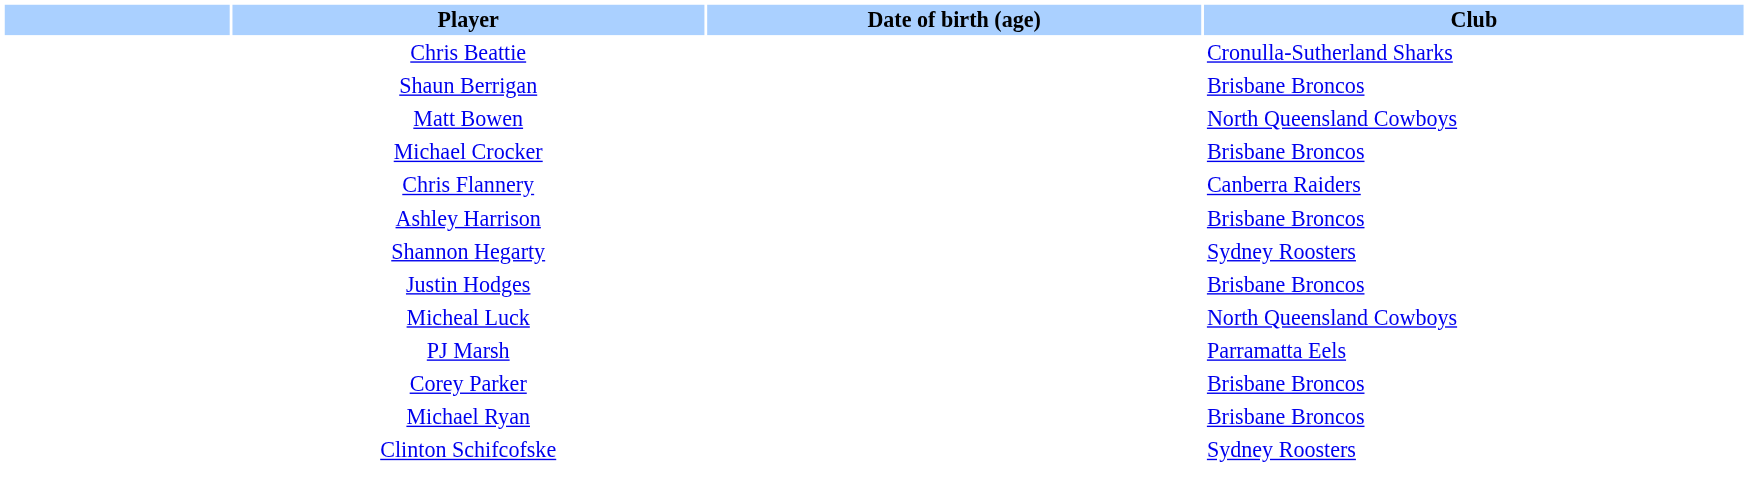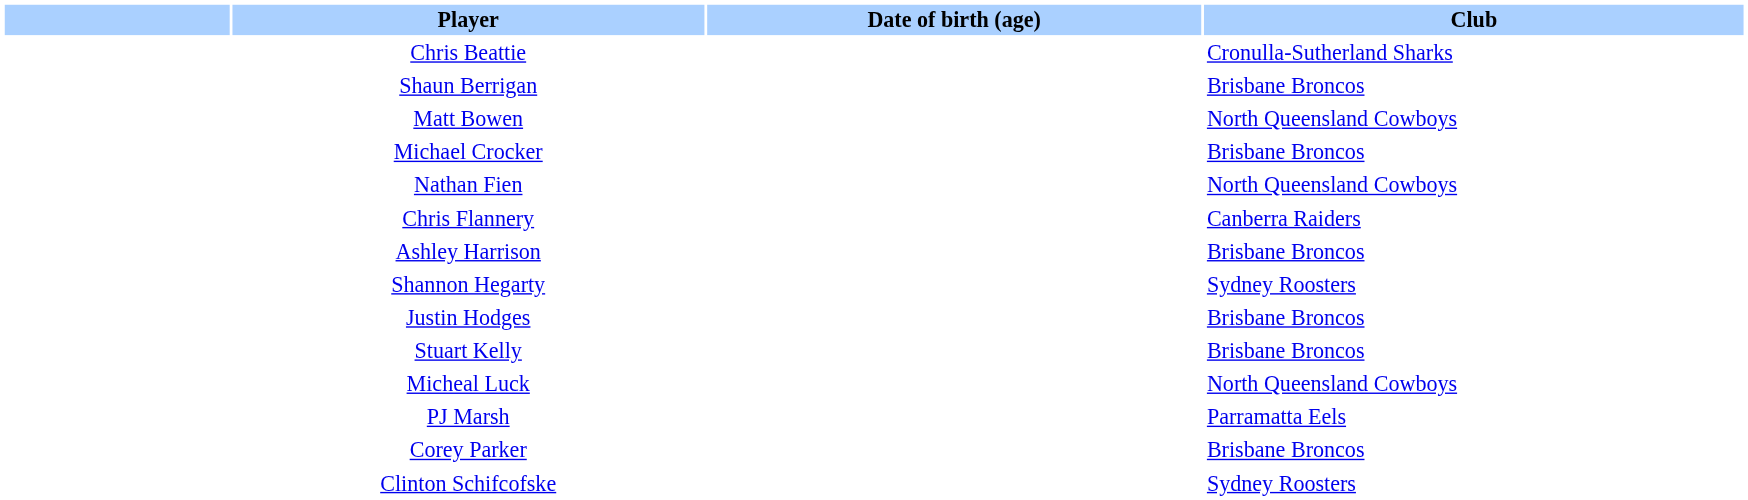 <table class="sortable" border="0" cellspacing="2" cellpadding="2" style="width:100%;">
 <tr style="background:#AAD0FF">
 <th width=10%></th>
 <th width=21%>Player</th>
 <th width=22%>Date of birth (age)</th>
 <th width=24%>Club</th>
 </tr>
 <tr>
 <td style="text-align:center;"></td>
 <td style="text-align:center;"><a href='#'>Chris Beattie</a></td>
 <td style="text-align:center;"></td>
 <td> <a href='#'>Cronulla-Sutherland Sharks</a></td>
 </tr>
 <tr>
 <td style="text-align:center;"></td>
 <td style="text-align:center;"><a href='#'>Shaun Berrigan</a></td>
 <td style="text-align:center;"></td>
 <td> <a href='#'>Brisbane Broncos</a></td>
 </tr>
 <tr>
 <td style="text-align:center;"></td>
 <td style="text-align:center;"><a href='#'>Matt Bowen</a></td>
 <td style="text-align:center;"></td>
 <td> <a href='#'>North Queensland Cowboys</a></td>
 </tr>
 <tr>
 <td style="text-align:center;"></td>
 <td style="text-align:center;"><a href='#'>Michael Crocker</a></td>
 <td style="text-align:center;"></td>
 <td> <a href='#'>Brisbane Broncos</a></td>
 </tr>
 <tr>
 <td style="text-align:center;"></td>
+<td style="text-align:center;"><a href='#'>Nathan Fien</a></td>
+<td style="text-align:center;"></td>
+<td> <a href='#'>North Queensland Cowboys</a></td>
+</tr>
+<tr>
+<td style="text-align:center;"></td>
 <td style="text-align:center;"><a href='#'>Chris Flannery</a></td>
 <td style="text-align:center;"></td>
 <td> <a href='#'>Canberra Raiders</a></td>
 </tr>
 <tr>
 <td style="text-align:center;"></td>
 <td style="text-align:center;"><a href='#'>Ashley Harrison</a></td>
 <td style="text-align:center;"></td>
 <td> <a href='#'>Brisbane Broncos</a></td>
 </tr>
 <tr>
 <td style="text-align:center;"></td>
 <td style="text-align:center;"><a href='#'>Shannon Hegarty</a></td>
 <td style="text-align:center;"></td>
 <td> <a href='#'>Sydney Roosters</a></td>
 </tr>
 <tr>
 <td style="text-align:center;"></td>
 <td style="text-align:center;"><a href='#'>Justin Hodges</a></td>
 <td style="text-align:center;"></td>
 <td> <a href='#'>Brisbane Broncos</a></td>
 </tr>
 <tr>
 <td style="text-align:center;"></td>
+<td style="text-align:center;"><a href='#'>Stuart Kelly</a></td>
+<td style="text-align:center;"></td>
+<td> <a href='#'>Brisbane Broncos</a></td>
+</tr>
+<tr>
+<td style="text-align:center;"></td>
 <td style="text-align:center;"><a href='#'>Micheal Luck</a></td>
 <td style="text-align:center;"></td>
 <td> <a href='#'>North Queensland Cowboys</a></td>
 </tr>
 <tr>
 <td style="text-align:center;"></td>
 <td style="text-align:center;"><a href='#'>PJ Marsh</a></td>
 <td style="text-align:center;"></td>
 <td> <a href='#'>Parramatta Eels</a></td>
 </tr>
 <tr>
 <td style="text-align:center;"></td>
 <td style="text-align:center;"><a href='#'>Corey Parker</a></td>
 <td style="text-align:center;"></td>
 <td> <a href='#'>Brisbane Broncos</a></td>
 </tr>
 <tr>
 <td style="text-align:center;"></td>
-<td style="text-align:center;"><a href='#'>Michael Ryan</a></td>
-<td style="text-align:center;"></td>
-<td> <a href='#'>Brisbane Broncos</a></td>
-</tr>
-<tr>
-<td style="text-align:center;"></td>
 <td style="text-align:center;"><a href='#'>Clinton Schifcofske</a></td>
 <td style="text-align:center;"></td>
 <td> <a href='#'>Sydney Roosters</a></td>
 </tr>
 </table>
